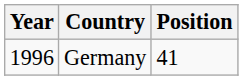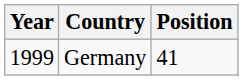 <table class="wikitable">
 <tr>
 <th>Year</th>
 <th>Country</th>
 <th>Position</th>
 </tr>
 <tr>
-<td>1996</td>
+<td>1999</td>
 <td>Germany</td>
 <td>41</td>
 </tr>
 </table>
